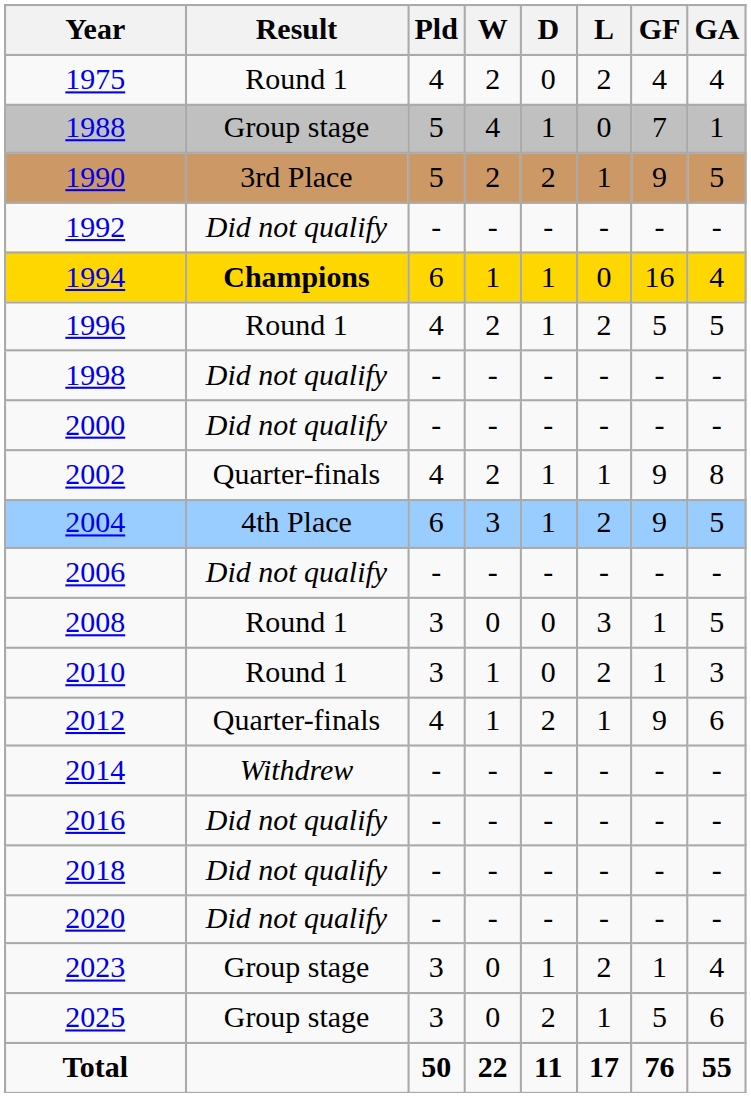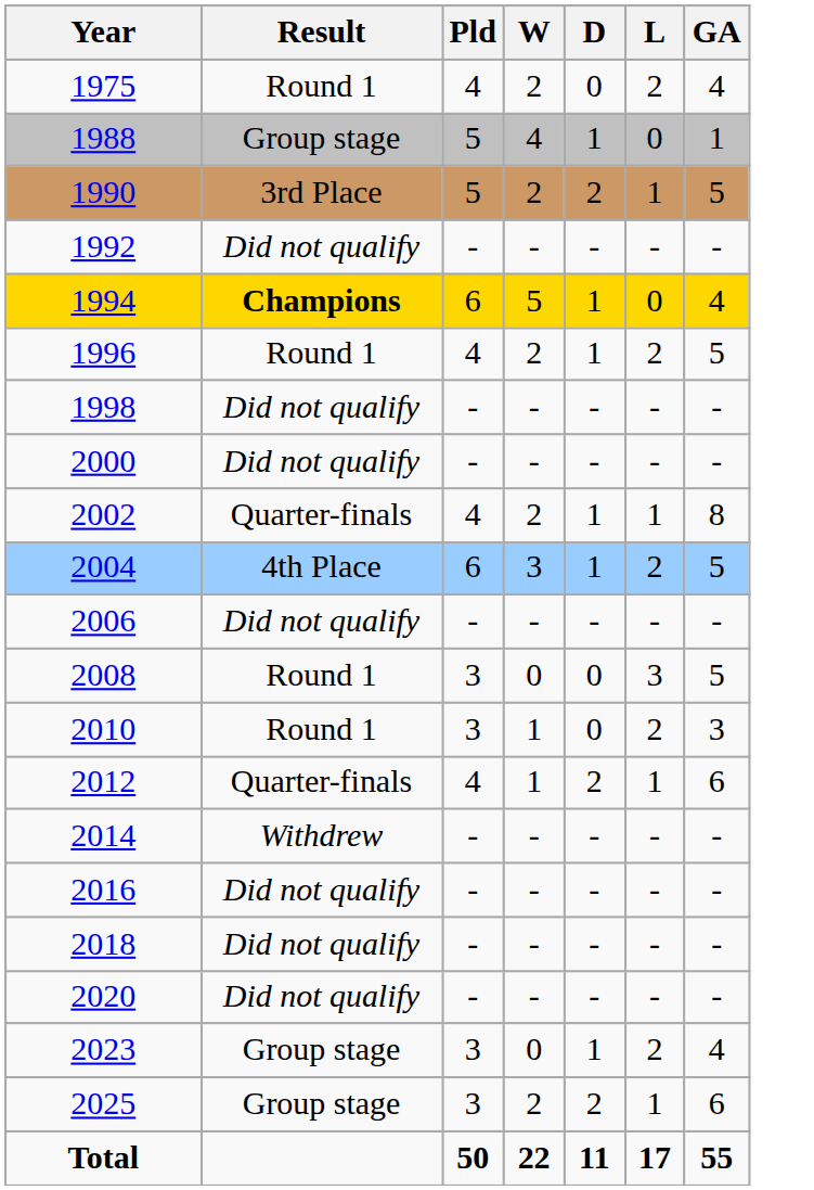 <table class="wikitable" style="text-align: center;font-size:90%;">
 <tr>
 <th width=80>Year</th>
 <th width=100>Result</th>
 <th width=20>Pld</th>
 <th width=20>W</th>
 <th width=20>D</th>
 <th width=20>L</th>
-<th width=20>GF</th>
 <th width=20>GA</th>
 </tr>
 <tr>
 <td> <a href='#'>1975</a></td>
 <td>Round 1</td>
 <td>4</td>
 <td>2</td>
 <td>0</td>
 <td>2</td>
 <td>4</td>
-<td>4</td>
 </tr>
 <tr bgcolor=silver>
 <td> <a href='#'>1988</a></td>
 <td>Group stage</td>
 <td>5</td>
 <td>4</td>
 <td>1</td>
 <td>0</td>
-<td>7</td>
 <td>1</td>
 </tr>
 <tr bgcolor="#cc9966">
 <td> <a href='#'>1990</a></td>
 <td>3rd Place</td>
 <td>5</td>
 <td>2</td>
 <td>2</td>
 <td>1</td>
-<td>9</td>
 <td>5</td>
 </tr>
 <tr>
 <td> <a href='#'>1992</a></td>
 <td><em>Did not qualify</em></td>
 <td>-</td>
 <td>-</td>
 <td>-</td>
 <td>-</td>
 <td>-</td>
-<td>-</td>
 </tr>
 <tr bgcolor=gold>
 <td> <a href='#'>1994</a></td>
 <td><strong>Champions</strong></td>
 <td>6</td>
-<td>1</td>
+<td>5</td>
 <td>1</td>
 <td>0</td>
-<td>16</td>
 <td>4</td>
 </tr>
 <tr>
 <td> <a href='#'>1996</a></td>
 <td>Round 1</td>
 <td>4</td>
 <td>2</td>
 <td>1</td>
 <td>2</td>
 <td>5</td>
-<td>5</td>
 </tr>
 <tr>
 <td> <a href='#'>1998</a></td>
 <td><em>Did not qualify</em></td>
-<td>-</td>
 <td>-</td>
 <td>-</td>
 <td>-</td>
 <td>-</td>
 <td>-</td>
 </tr>
 <tr>
 <td> <a href='#'>2000</a></td>
 <td><em>Did not qualify</em></td>
 <td>-</td>
 <td>-</td>
 <td>-</td>
 <td>-</td>
 <td>-</td>
-<td>-</td>
 </tr>
 <tr>
 <td> <a href='#'>2002</a></td>
 <td>Quarter-finals</td>
 <td>4</td>
 <td>2</td>
 <td>1</td>
 <td>1</td>
-<td>9</td>
 <td>8</td>
 </tr>
 <tr bgcolor=#9acdff>
 <td> <a href='#'>2004</a></td>
 <td>4th Place</td>
 <td>6</td>
 <td>3</td>
 <td>1</td>
 <td>2</td>
-<td>9</td>
 <td>5</td>
 </tr>
 <tr>
 <td> <a href='#'>2006</a></td>
 <td><em>Did not qualify</em></td>
-<td>-</td>
 <td>-</td>
 <td>-</td>
 <td>-</td>
 <td>-</td>
 <td>-</td>
 </tr>
 <tr>
 <td> <a href='#'>2008</a></td>
 <td>Round 1</td>
 <td>3</td>
 <td>0</td>
 <td>0</td>
 <td>3</td>
-<td>1</td>
 <td>5</td>
 </tr>
 <tr>
 <td> <a href='#'>2010</a></td>
 <td>Round 1</td>
 <td>3</td>
 <td>1</td>
 <td>0</td>
 <td>2</td>
-<td>1</td>
 <td>3</td>
 </tr>
 <tr>
 <td> <a href='#'>2012</a></td>
 <td>Quarter-finals</td>
 <td>4</td>
 <td>1</td>
 <td>2</td>
 <td>1</td>
-<td>9</td>
 <td>6</td>
 </tr>
 <tr>
 <td> <a href='#'>2014</a></td>
 <td><em>Withdrew</em></td>
-<td>-</td>
 <td>-</td>
 <td>-</td>
 <td>-</td>
 <td>-</td>
 <td>-</td>
 </tr>
 <tr>
 <td> <a href='#'>2016</a></td>
 <td><em>Did not qualify</em></td>
 <td>-</td>
 <td>-</td>
 <td>-</td>
 <td>-</td>
 <td>-</td>
-<td>-</td>
 </tr>
 <tr>
 <td> <a href='#'>2018</a></td>
 <td><em>Did not qualify</em></td>
-<td>-</td>
 <td>-</td>
 <td>-</td>
 <td>-</td>
 <td>-</td>
 <td>-</td>
 </tr>
 <tr>
 <td> <a href='#'>2020</a></td>
 <td><em>Did not qualify</em></td>
 <td>-</td>
 <td>-</td>
 <td>-</td>
 <td>-</td>
 <td>-</td>
-<td>-</td>
 </tr>
 <tr>
 <td> <a href='#'>2023</a></td>
 <td>Group stage</td>
 <td>3</td>
 <td>0</td>
 <td>1</td>
 <td>2</td>
-<td>1</td>
 <td>4</td>
 </tr>
 <tr>
 <td> <a href='#'>2025</a></td>
 <td>Group stage</td>
 <td>3</td>
-<td>0</td>
+<td>2</td>
 <td>2</td>
 <td>1</td>
-<td>5</td>
 <td>6</td>
 </tr>
 <tr>
 <td><strong>Total</strong></td>
 <td></td>
 <td><strong>50</strong></td>
 <td><strong>22</strong></td>
 <td><strong>11</strong></td>
 <td><strong>17</strong></td>
-<td><strong>76</strong></td>
 <td><strong>55</strong></td>
 </tr>
 </table>
